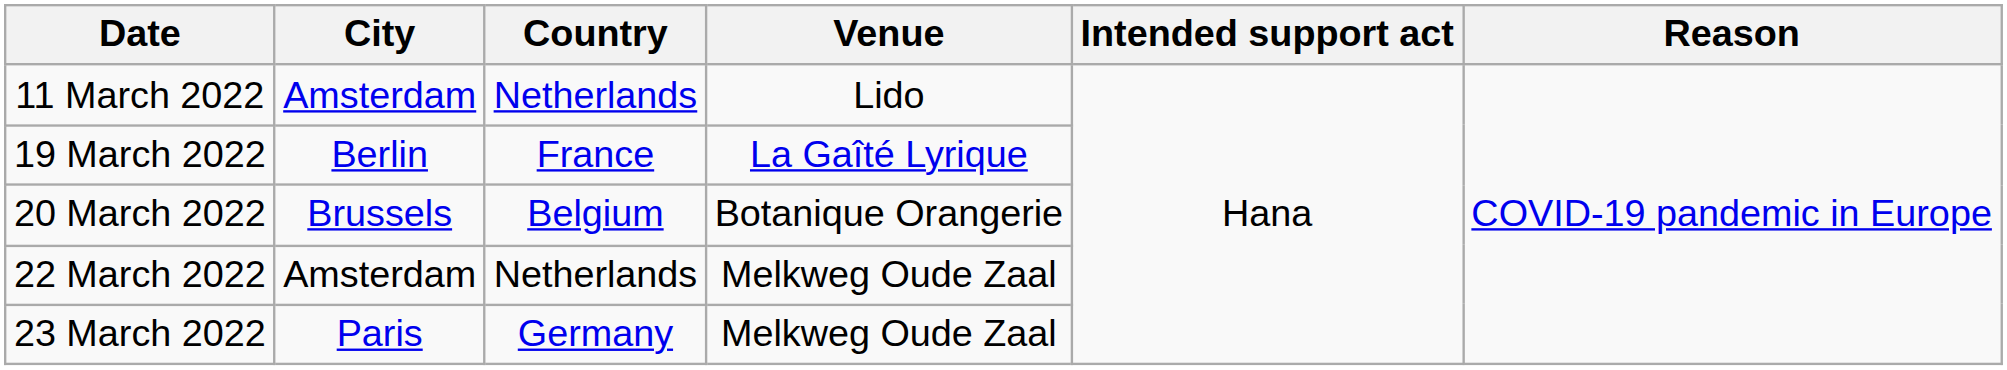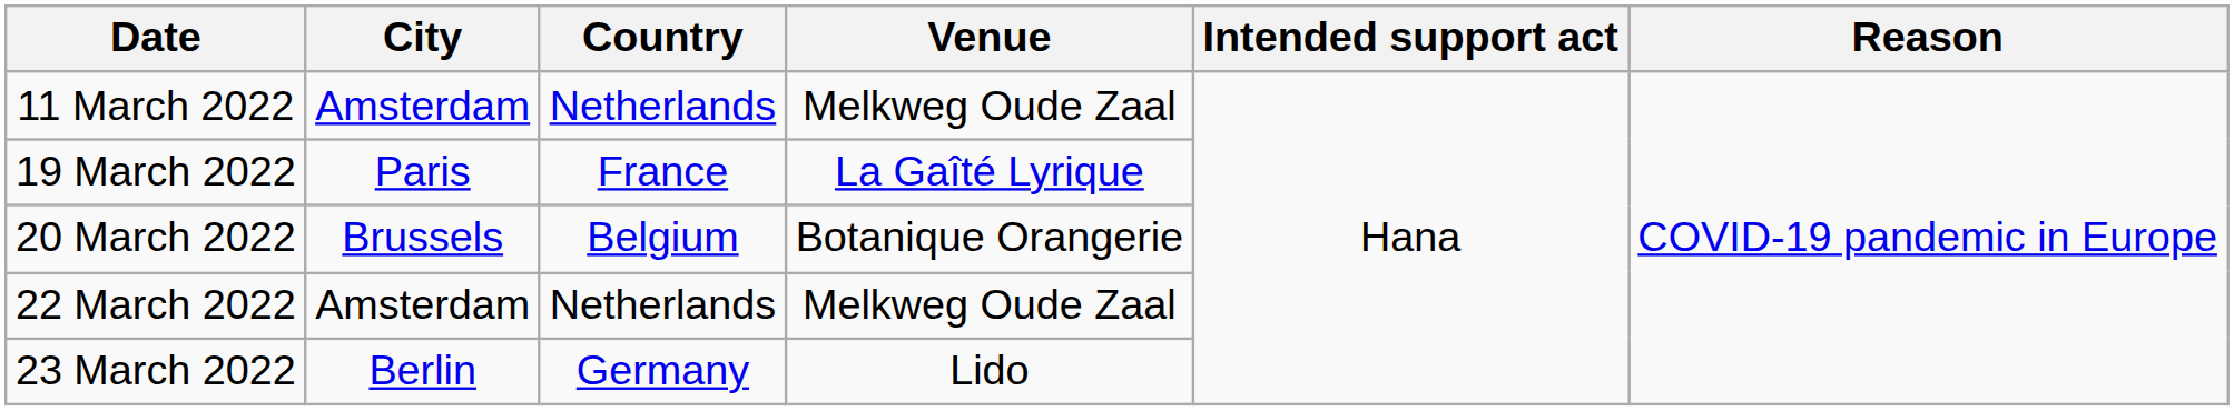 <table class="wikitable" style="text-align:center;">
 <tr>
 <th>Date</th>
 <th>City</th>
 <th>Country</th>
 <th>Venue</th>
 <th>Intended support act</th>
 <th>Reason</th>
 </tr>
 <tr>
 <td>11 March 2022</td>
 <td><a href='#'>Amsterdam</a></td>
 <td><a href='#'>Netherlands</a></td>
-<td>Lido</td>
+<td>Melkweg Oude Zaal</td>
 <td rowspan="5">Hana</td>
 <td rowspan="5"><a href='#'>COVID-19 pandemic in Europe</a></td>
 </tr>
 <tr>
 <td>19 March 2022</td>
-<td><a href='#'>Berlin</a></td>
+<td><a href='#'>Paris</a></td>
 <td><a href='#'>France</a></td>
 <td><a href='#'>La Gaîté Lyrique</a></td>
 </tr>
 <tr>
 <td>20 March 2022</td>
 <td><a href='#'>Brussels</a></td>
 <td><a href='#'>Belgium</a></td>
 <td>Botanique Orangerie</td>
 </tr>
 <tr>
 <td>22 March 2022</td>
 <td>Amsterdam</td>
 <td>Netherlands</td>
 <td>Melkweg Oude Zaal</td>
 </tr>
 <tr>
 <td>23 March 2022</td>
-<td><a href='#'>Paris</a></td>
+<td><a href='#'>Berlin</a></td>
 <td><a href='#'>Germany</a></td>
-<td>Melkweg Oude Zaal</td>
+<td>Lido</td>
 </tr>
 </table>
